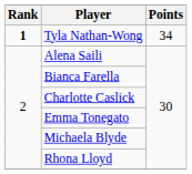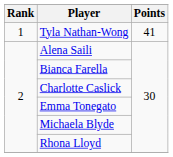 <table class="wikitable sortable">
 <tr>
 </tr>
 <tr>
 <th>Rank</th>
 <th>Player</th>
 <th>Points</th>
 </tr>
 <tr>
-<td align=center><strong>1</strong></td>
+<td align=center>1</td>
 <td> <a href='#'>Tyla Nathan-Wong</a></td>
-<td align=center>34</td>
+<td align=center>41</td>
 </tr>
 <tr>
 <td align=center rowspan=6>2</td>
 <td> <a href='#'>Alena Saili</a></td>
 <td align=center rowspan=6>30</td>
 </tr>
 <tr>
 <td> <a href='#'>Bianca Farella</a></td>
 </tr>
 <tr>
 <td> <a href='#'>Charlotte Caslick</a></td>
 </tr>
 <tr>
 <td> <a href='#'>Emma Tonegato</a></td>
 </tr>
 <tr>
 <td> <a href='#'>Michaela Blyde</a></td>
 </tr>
 <tr>
 <td> <a href='#'>Rhona Lloyd</a></td>
 </tr>
 <tr>
 </tr>
 </table>
